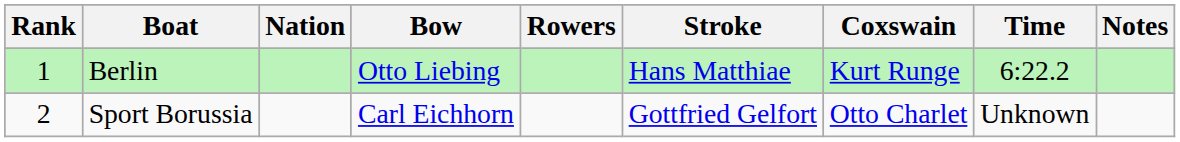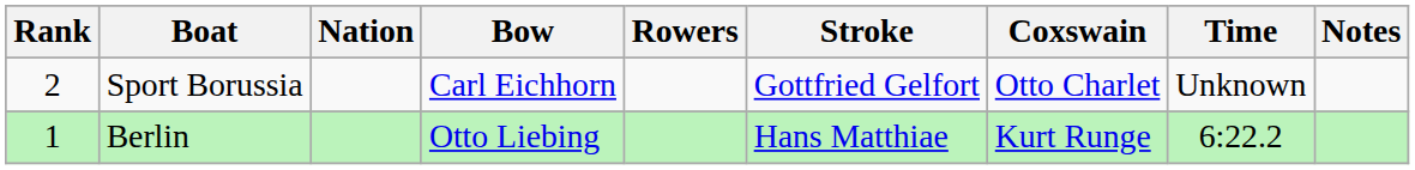 <table class="wikitable sortable" style="text-align:center">
 <tr>
 <th>Rank</th>
 <th>Boat</th>
 <th>Nation</th>
 <th>Bow</th>
 <th>Rowers</th>
 <th>Stroke</th>
 <th>Coxswain</th>
 <th>Time</th>
 <th>Notes</th>
 </tr>
+<tr>
+<td>2</td>
+<td align=left>Sport Borussia</td>
+<td align=left></td>
+<td align=left><a href='#'>Carl Eichhorn</a></td>
+<td align=left></td>
+<td align=left><a href='#'>Gottfried Gelfort</a></td>
+<td align=left><a href='#'>Otto Charlet</a></td>
+<td data-sort-value=9:99.9>Unknown</td>
+<td></td>
+</tr>
 <tr bgcolor=bbf3bb>
 <td>1</td>
 <td align=left>Berlin</td>
 <td align=left></td>
 <td align=left><a href='#'>Otto Liebing</a></td>
 <td align=left></td>
 <td align=left><a href='#'>Hans Matthiae</a></td>
 <td align=left><a href='#'>Kurt Runge</a></td>
 <td>6:22.2</td>
 <td></td>
 </tr>
-<tr>
-<td>2</td>
-<td align=left>Sport Borussia</td>
-<td align=left></td>
-<td align=left><a href='#'>Carl Eichhorn</a></td>
-<td align=left></td>
-<td align=left><a href='#'>Gottfried Gelfort</a></td>
-<td align=left><a href='#'>Otto Charlet</a></td>
-<td data-sort-value=9:99.9>Unknown</td>
-<td></td>
-</tr>
 </table>
